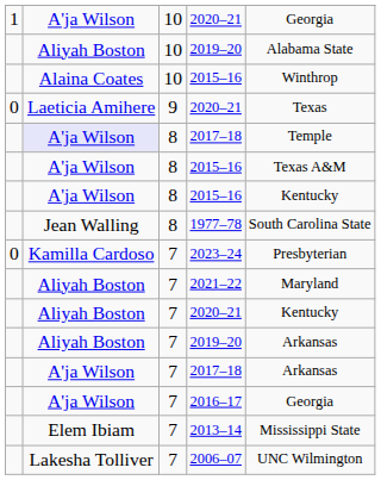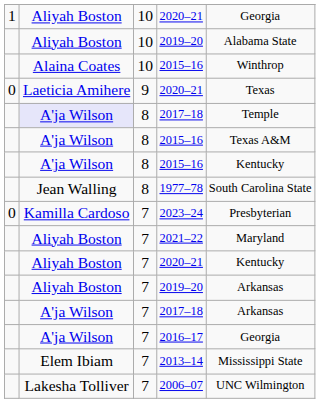 <table class="wikitable sortable" style="text-align: center">
 <tr>
 </tr>
 <tr>
 <td>1</td>
-<td><a href='#'>A'ja Wilson</a></td>
+<td><a href='#'>Aliyah Boston</a></td>
 <td>10</td>
 <td style="font-size:80%;"><a href='#'>2020–21</a></td>
 <td style="font-size:80%;">Georgia</td>
 </tr>
 <tr>
 <td></td>
 <td><a href='#'>Aliyah Boston</a></td>
 <td>10</td>
 <td style="font-size:80%;"><a href='#'>2019–20</a></td>
 <td style="font-size:80%;">Alabama State</td>
 </tr>
 <tr>
 <td></td>
 <td><a href='#'>Alaina Coates</a></td>
 <td>10</td>
 <td style="font-size:80%;"><a href='#'>2015–16</a></td>
 <td style="font-size:80%;">Winthrop</td>
 </tr>
 <tr>
 <td>0</td>
 <td><a href='#'>Laeticia Amihere</a></td>
 <td>9</td>
 <td style="font-size:80%;"><a href='#'>2020–21</a></td>
 <td style="font-size:80%;">Texas</td>
 </tr>
 <tr>
 <td></td>
 <td style="background: lavender;"><a href='#'>A'ja Wilson</a></td>
 <td>8</td>
 <td style="font-size:80%;"><a href='#'>2017–18</a></td>
 <td style="font-size:80%;">Temple</td>
 </tr>
 <tr>
 <td></td>
 <td><a href='#'>A'ja Wilson</a></td>
 <td>8</td>
 <td style="font-size:80%;"><a href='#'>2015–16</a></td>
 <td style="font-size:80%;">Texas A&M</td>
 </tr>
 <tr>
 <td></td>
 <td><a href='#'>A'ja Wilson</a></td>
 <td>8</td>
 <td style="font-size:80%;"><a href='#'>2015–16</a></td>
 <td style="font-size:80%;">Kentucky</td>
 </tr>
 <tr>
 <td></td>
 <td>Jean Walling</td>
 <td>8</td>
 <td style="font-size:80%;"><a href='#'>1977–78</a></td>
 <td style="font-size:80%;">South Carolina State</td>
 </tr>
 <tr>
 <td>0</td>
 <td><a href='#'>Kamilla Cardoso</a></td>
 <td>7</td>
 <td style="font-size:80%;"><a href='#'>2023–24</a></td>
 <td style="font-size:80%;">Presbyterian</td>
 </tr>
 <tr>
 <td></td>
 <td><a href='#'>Aliyah Boston</a></td>
 <td>7</td>
 <td style="font-size:80%;"><a href='#'>2021–22</a></td>
 <td style="font-size:80%;">Maryland</td>
 </tr>
 <tr>
 <td></td>
 <td><a href='#'>Aliyah Boston</a></td>
 <td>7</td>
 <td style="font-size:80%;"><a href='#'>2020–21</a></td>
 <td style="font-size:80%;">Kentucky</td>
 </tr>
 <tr>
 <td></td>
 <td><a href='#'>Aliyah Boston</a></td>
 <td>7</td>
 <td style="font-size:80%;"><a href='#'>2019–20</a></td>
 <td style="font-size:80%;">Arkansas</td>
 </tr>
 <tr>
 <td></td>
 <td><a href='#'>A'ja Wilson</a></td>
 <td>7</td>
 <td style="font-size:80%;"><a href='#'>2017–18</a></td>
 <td style="font-size:80%;">Arkansas</td>
 </tr>
 <tr>
 <td></td>
 <td><a href='#'>A'ja Wilson</a></td>
 <td>7</td>
 <td style="font-size:80%;"><a href='#'>2016–17</a></td>
 <td style="font-size:80%;">Georgia</td>
 </tr>
 <tr>
 <td></td>
 <td>Elem Ibiam</td>
 <td>7</td>
 <td style="font-size:80%;"><a href='#'>2013–14</a></td>
 <td style="font-size:80%;">Mississippi State</td>
 </tr>
 <tr>
 <td></td>
 <td>Lakesha Tolliver</td>
 <td>7</td>
 <td style="font-size:80%;"><a href='#'>2006–07</a></td>
 <td style="font-size:80%;">UNC Wilmington</td>
 </tr>
 </table>
